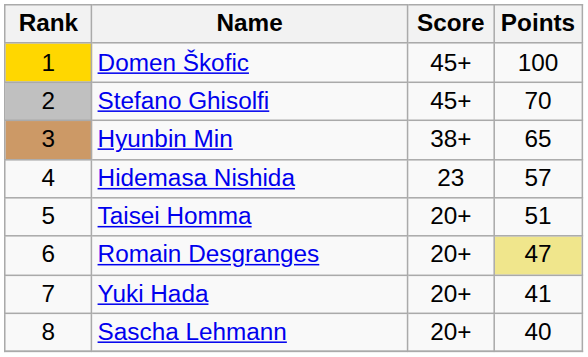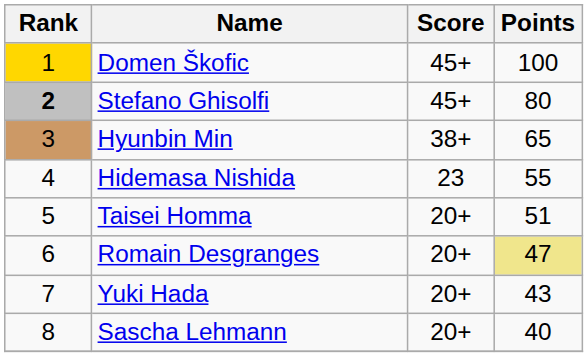 <table class="wikitable">
 <tr>
 <th width = "50">Rank</th>
 <th width = "200">Name</th>
 <th width = "50">Score</th>
 <th width = "50">Points</th>
 </tr>
 <tr>
 <td align="center" style="background: gold">1</td>
 <td> <a href='#'>Domen Škofic</a></td>
 <td align="center">45+</td>
 <td align="center">100</td>
 </tr>
 <tr>
-<td align="center" style="background: silver">2</td>
+<td align="center" style="background: silver"><strong>2</strong></td>
 <td> <a href='#'>Stefano Ghisolfi</a></td>
 <td align="center">45+</td>
-<td align="center">70</td>
+<td align="center">80</td>
 </tr>
 <tr>
 <td align="center" style="background: #cc9966">3</td>
 <td> <a href='#'>Hyunbin Min</a></td>
 <td align="center">38+</td>
 <td align="center">65</td>
 </tr>
 <tr>
 <td align="center">4</td>
 <td> <a href='#'>Hidemasa Nishida</a></td>
 <td align="center">23</td>
-<td align="center">57</td>
+<td align="center">55</td>
 </tr>
 <tr>
 <td align="center">5</td>
 <td> <a href='#'>Taisei Homma</a></td>
 <td align="center">20+</td>
 <td align="center">51</td>
 </tr>
 <tr>
 <td align="center">6</td>
 <td> <a href='#'>Romain Desgranges</a></td>
 <td align="center">20+</td>
 <td align="center" style="background: khaki;">47</td>
 </tr>
 <tr>
 <td align="center">7</td>
 <td> <a href='#'>Yuki Hada</a></td>
 <td align="center">20+</td>
-<td align="center">41</td>
+<td align="center">43</td>
 </tr>
 <tr>
 <td align="center">8</td>
 <td> <a href='#'>Sascha Lehmann</a></td>
 <td align="center">20+</td>
 <td align="center">40</td>
 </tr>
 <tr>
 </tr>
 </table>
